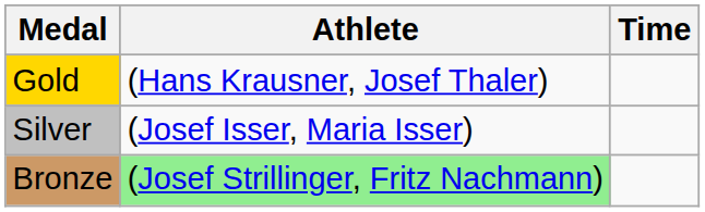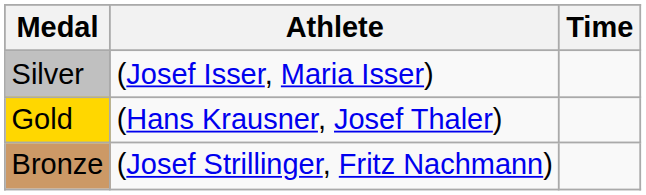 <table class="wikitable">
 <tr>
 <th>Medal</th>
 <th>Athlete</th>
 <th>Time</th>
 </tr>
 <tr>
+<td bgcolor="silver">Silver</td>
+<td>  (<a href='#'>Josef Isser</a>, <a href='#'>Maria Isser</a>)</td>
+<td></td>
+</tr>
+<tr>
 <td bgcolor="gold">Gold</td>
 <td> (<a href='#'>Hans Krausner</a>, <a href='#'>Josef Thaler</a>)</td>
 <td></td>
 </tr>
 <tr>
-<td bgcolor="silver">Silver</td>
-<td>  (<a href='#'>Josef Isser</a>, <a href='#'>Maria Isser</a>)</td>
-<td></td>
-</tr>
-<tr>
 <td bgcolor="CC9966">Bronze</td>
-<td style="background: lightgreen;">  (<a href='#'>Josef Strillinger</a>, <a href='#'>Fritz Nachmann</a>)</td>
+<td>  (<a href='#'>Josef Strillinger</a>, <a href='#'>Fritz Nachmann</a>)</td>
 <td></td>
 </tr>
 </table>
